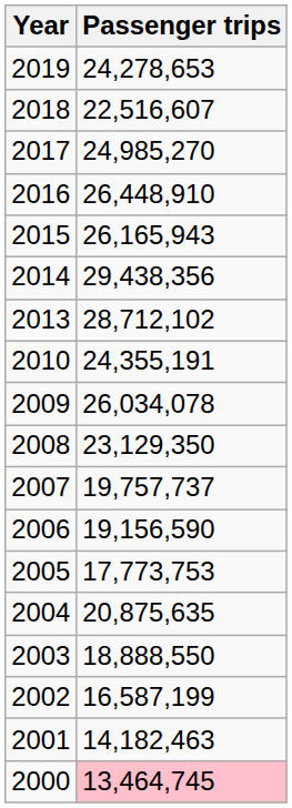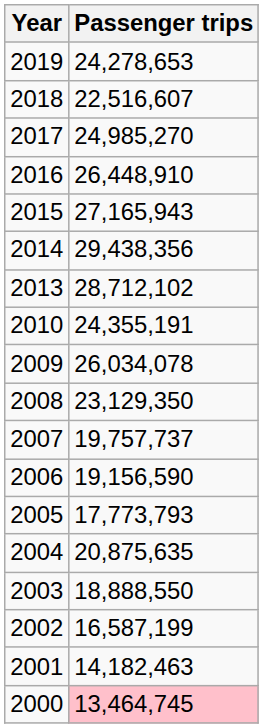 <table class="wikitable">
 <tr>
 <th>Year</th>
 <th>Passenger trips</th>
 </tr>
 <tr>
 <td>2019</td>
 <td>24,278,653</td>
 </tr>
 <tr>
 <td>2018</td>
 <td>22,516,607</td>
 </tr>
 <tr>
 <td>2017</td>
 <td>24,985,270</td>
 </tr>
 <tr>
 <td>2016</td>
 <td>26,448,910</td>
 </tr>
 <tr>
 <td>2015</td>
-<td>26,165,943</td>
+<td>27,165,943</td>
 </tr>
 <tr>
 <td>2014</td>
 <td>29,438,356</td>
 </tr>
 <tr>
 <td>2013</td>
 <td>28,712,102</td>
 </tr>
 <tr>
 <td>2010</td>
 <td>24,355,191</td>
 </tr>
 <tr>
 <td>2009</td>
 <td>26,034,078</td>
 </tr>
 <tr>
 <td>2008</td>
 <td>23,129,350</td>
 </tr>
 <tr>
 <td>2007</td>
 <td>19,757,737</td>
 </tr>
 <tr>
 <td>2006</td>
 <td>19,156,590</td>
 </tr>
 <tr>
 <td>2005</td>
-<td>17,773,753</td>
+<td>17,773,793</td>
 </tr>
 <tr>
 <td>2004</td>
 <td>20,875,635</td>
 </tr>
 <tr>
 <td>2003</td>
 <td>18,888,550</td>
 </tr>
 <tr>
 <td>2002</td>
 <td>16,587,199</td>
 </tr>
 <tr>
 <td>2001</td>
 <td>14,182,463</td>
 </tr>
 <tr>
 <td>2000</td>
 <td style="background: pink;">13,464,745</td>
 </tr>
 </table>
